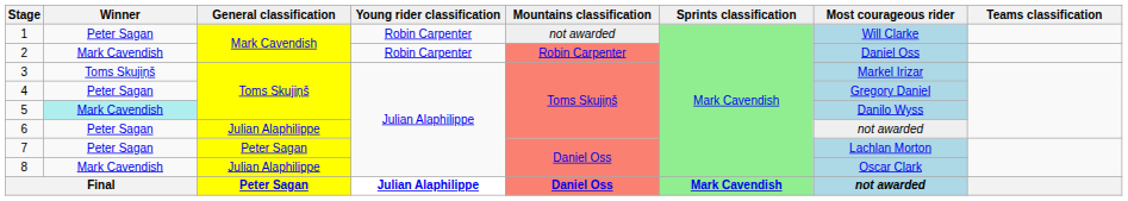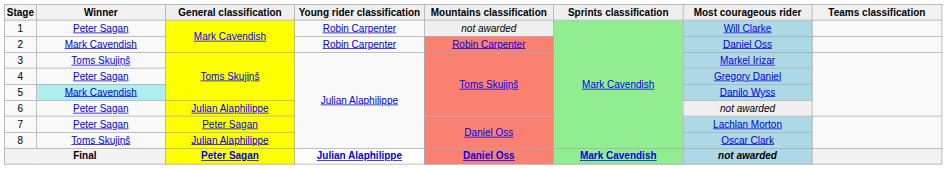 <table class="wikitable" style="text-align: center; font-size:smaller;">
 <tr style="background:#efefef;">
 <th style="width:2%;">Stage</th>
 <th style="width:14%;">Winner</th>
 <th style="background:#efefef; width:14%;">General classification<br></th>
 <th style="background:#efefef; width:14%;">Young rider classification<br></th>
 <th style="background:#efefef; width:14%;">Mountains classification<br></th>
 <th style="background:#efefef; width:14%;">Sprints classification<br></th>
 <th style="background:#efefef; width:14%;">Most courageous rider<br></th>
 <th style="width:14%;">Teams classification</th>
 </tr>
 <tr>
 <td>1</td>
 <td><a href='#'>Peter Sagan</a></td>
 <td style="background:yellow;" rowspan=2><a href='#'>Mark Cavendish</a></td>
 <td style="background:offwhite;"><a href='#'>Robin Carpenter</a></td>
 <td style="background:#EFEFEF;"><em>not awarded</em></td>
 <td style="background:lightgreen;" rowspan="8"><a href='#'>Mark Cavendish</a></td>
 <td style="background:lightblue;"><a href='#'>Will Clarke</a></td>
 <td></td>
 </tr>
 <tr>
 <td>2</td>
 <td><a href='#'>Mark Cavendish</a></td>
 <td style="background:offwhite;"><a href='#'>Robin Carpenter</a></td>
 <td style="background:salmon;"><a href='#'>Robin Carpenter</a></td>
 <td style="background:lightblue;"><a href='#'>Daniel Oss</a></td>
 <td></td>
 </tr>
 <tr>
 <td>3</td>
 <td><a href='#'>Toms Skujiņš</a></td>
 <td style="background:yellow;" rowspan=3><a href='#'>Toms Skujiņš</a></td>
 <td style="background:offwhite;" rowspan=6><a href='#'>Julian Alaphilippe</a></td>
 <td style="background:salmon;" rowspan=4><a href='#'>Toms Skujiņš</a></td>
 <td style="background:lightblue;"><a href='#'>Markel Irizar</a></td>
 <td rowspan="4"></td>
 </tr>
 <tr>
 <td>4</td>
 <td><a href='#'>Peter Sagan</a></td>
 <td style="background:lightblue;"><a href='#'>Gregory Daniel</a></td>
 </tr>
 <tr>
 <td>5</td>
 <td style="background: paleturquoise;"><a href='#'>Mark Cavendish</a></td>
 <td style="background:lightblue;"><a href='#'>Danilo Wyss</a></td>
 </tr>
 <tr>
 <td>6</td>
 <td><a href='#'>Peter Sagan</a></td>
 <td style="background:yellow;"><a href='#'>Julian Alaphilippe</a></td>
 <td style="background:#EFEFEF;"><em>not awarded</em></td>
 </tr>
 <tr>
 <td>7</td>
 <td><a href='#'>Peter Sagan</a></td>
 <td style="background:yellow;"><a href='#'>Peter Sagan</a></td>
 <td style="background:salmon;" rowspan="2"><a href='#'>Daniel Oss</a></td>
 <td style="background:lightblue;"><a href='#'>Lachlan Morton</a></td>
 <td rowspan="2"></td>
 </tr>
 <tr>
 <td>8</td>
-<td><a href='#'>Mark Cavendish</a></td>
+<td><a href='#'>Toms Skujiņš</a></td>
 <td style="background:yellow;"><a href='#'>Julian Alaphilippe</a></td>
 <td style="background:lightblue;"><a href='#'>Oscar Clark</a></td>
 </tr>
 <tr>
 <th colspan=2>Final</th>
 <th style="background:yellow;"><a href='#'>Peter Sagan</a></th>
 <th style="background:white;"><a href='#'>Julian Alaphilippe</a></th>
 <th style="background:salmon;"><a href='#'>Daniel Oss</a></th>
 <th style="background:lightgreen;"><a href='#'>Mark Cavendish</a></th>
 <th style="background:lightblue;"><em>not awarded</em></th>
 <th></th>
 </tr>
 </table>
